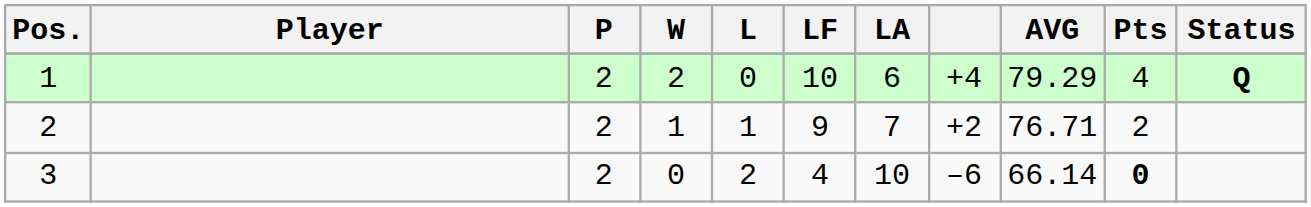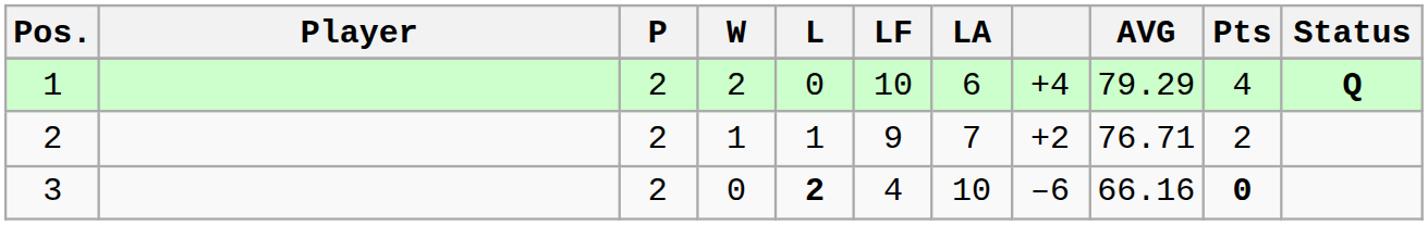 <table class="wikitable" style="text-align:center; margin: 1em auto 1em auto, align:left">
 <tr>
 <th width=25>Pos.</th>
 <th width=200>Player</th>
 <th width=25>P</th>
 <th width=25>W</th>
 <th width=25>L</th>
 <th width=25>LF</th>
 <th width=25>LA</th>
 <th width=25></th>
 <th width=35>AVG</th>
 <th width=25>Pts</th>
 <th width=50>Status</th>
 </tr>
 <tr>
 </tr>
 <tr style="background-color:#ccffcc">
 <td>1</td>
 <td align=left></td>
 <td>2</td>
 <td>2</td>
 <td>0</td>
 <td>10</td>
 <td>6</td>
 <td>+4</td>
 <td>79.29</td>
 <td>4</td>
 <td><strong>Q</strong></td>
 </tr>
 <tr style=>
 <td>2</td>
 <td align=left></td>
 <td>2</td>
 <td>1</td>
 <td>1</td>
 <td>9</td>
 <td>7</td>
 <td>+2</td>
 <td>76.71</td>
 <td>2</td>
 <td></td>
 </tr>
 <tr style=>
 <td>3</td>
 <td align=left></td>
 <td>2</td>
 <td>0</td>
-<td>2</td>
+<td><strong>2</strong></td>
 <td>4</td>
 <td>10</td>
 <td>–6</td>
-<td>66.14</td>
+<td>66.16</td>
 <td><strong>0</strong></td>
 <td></td>
 </tr>
 </table>
